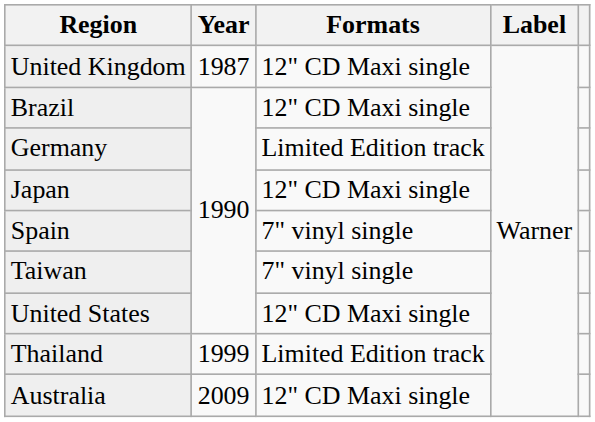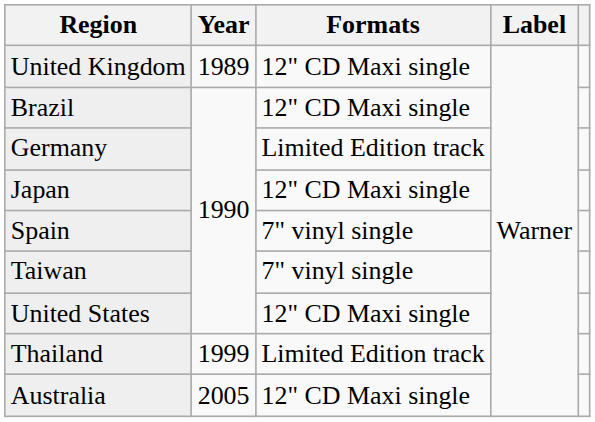 <table class="wikitable">
 <tr>
 <th>Region</th>
 <th>Year</th>
 <th>Formats</th>
 <th>Label</th>
 <th></th>
 </tr>
 <tr>
 <td bgcolor="#efefef"> United Kingdom</td>
-<td rowspan=1>1987</td>
+<td rowspan=1>1989</td>
 <td>12" CD Maxi single</td>
 <td rowspan=10>Warner</td>
 <td align="center"></td>
 </tr>
 <tr>
 <td bgcolor="#efefef"> Brazil</td>
 <td rowspan=6>1990</td>
 <td>12" CD Maxi single</td>
 <td align="center"></td>
 </tr>
 <tr>
 <td bgcolor="#efefef"> Germany</td>
 <td>Limited Edition track</td>
 <td align="center"></td>
 </tr>
 <tr>
 <td bgcolor="#efefef"> Japan</td>
 <td>12" CD Maxi single</td>
 <td align="center"></td>
 </tr>
 <tr>
 <td bgcolor="#efefef"> Spain</td>
 <td>7" vinyl single</td>
 <td align="center"></td>
 </tr>
 <tr>
 <td bgcolor="#efefef"> Taiwan</td>
 <td>7" vinyl single</td>
 <td align="center"></td>
 </tr>
 <tr>
 <td bgcolor="#efefef"> United States</td>
 <td>12" CD Maxi single</td>
 <td align="center"></td>
 </tr>
 <tr>
 <td bgcolor="#efefef"> Thailand</td>
 <td>1999</td>
 <td>Limited Edition track</td>
 <td align="center"></td>
 </tr>
 <tr>
 <td bgcolor="#efefef"> Australia</td>
-<td>2009</td>
+<td>2005</td>
 <td>12" CD Maxi single</td>
 <td align="center"></td>
 </tr>
 </table>
